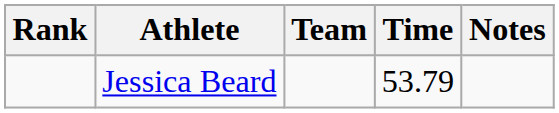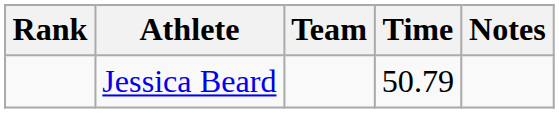 <table class="wikitable sortable">
 <tr>
 <th>Rank</th>
 <th>Athlete</th>
 <th>Team</th>
 <th>Time</th>
 <th>Notes</th>
 </tr>
 <tr>
 <td align=center></td>
 <td><a href='#'>Jessica Beard</a></td>
 <td></td>
-<td>53.79</td>
+<td>50.79</td>
 <td></td>
 </tr>
 </table>
